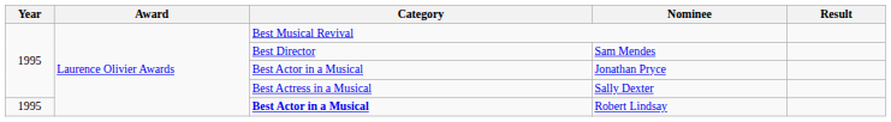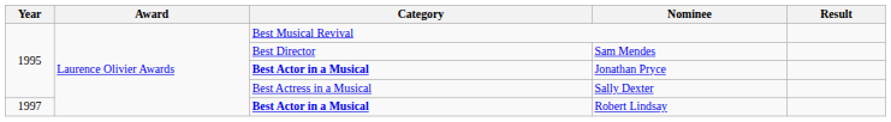 <table class="wikitable" style="width:95%;">
 <tr>
 <th style="width:5%;">Year</th>
 <th style="width:20%;">Award</th>
 <th style="width:35%;">Category</th>
 <th style="width:20%;">Nominee</th>
 <th style="width:10%;">Result</th>
 </tr>
 <tr>
 <td rowspan="4" style="text-align:center;">1995</td>
 <td rowspan="5"><a href='#'>Laurence Olivier Awards</a></td>
 <td colspan="2"><a href='#'>Best Musical Revival</a></td>
 <td></td>
 </tr>
 <tr>
 <td><a href='#'>Best Director</a></td>
 <td><a href='#'>Sam Mendes</a></td>
 <td></td>
 </tr>
 <tr>
-<td><a href='#'>Best Actor in a Musical</a></td>
+<td><strong><a href='#'>Best Actor in a Musical</a></strong></td>
 <td><a href='#'>Jonathan Pryce</a></td>
 <td></td>
 </tr>
 <tr>
 <td><a href='#'>Best Actress in a Musical</a></td>
 <td><a href='#'>Sally Dexter</a></td>
 <td></td>
 </tr>
 <tr>
-<td style="text-align:center;">1995</td>
+<td style="text-align:center;">1997</td>
 <td><strong><a href='#'>Best Actor in a Musical</a></strong></td>
 <td><a href='#'>Robert Lindsay</a></td>
 <td></td>
 </tr>
 </table>
